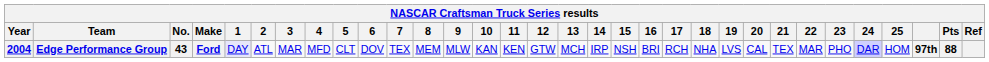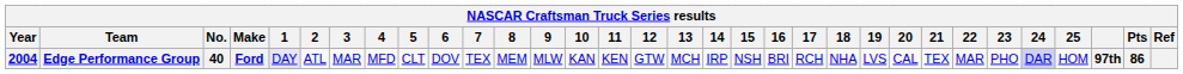 <table class="wikitable" style="text-align:center; font-size:75%">
 <tr>
 <th colspan=32><a href='#'>NASCAR Craftsman Truck Series</a> results</th>
 </tr>
 <tr>
 <th>Year</th>
 <th>Team</th>
 <th>No.</th>
 <th>Make</th>
 <th>1</th>
 <th>2</th>
 <th>3</th>
 <th>4</th>
 <th>5</th>
 <th>6</th>
 <th>7</th>
 <th>8</th>
 <th>9</th>
 <th>10</th>
 <th>11</th>
 <th>12</th>
 <th>13</th>
 <th>14</th>
 <th>15</th>
 <th>16</th>
 <th>17</th>
 <th>18</th>
 <th>19</th>
 <th>20</th>
 <th>21</th>
 <th>22</th>
 <th>23</th>
 <th>24</th>
 <th>25</th>
 <th></th>
 <th>Pts</th>
 <th>Ref</th>
 </tr>
 <tr>
 <th><a href='#'>2004</a></th>
 <th><a href='#'>Edge Performance Group</a></th>
-<th>43</th>
+<th>40</th>
 <th><a href='#'>Ford</a></th>
 <td style="background: lavender;"><a href='#'>DAY</a></td>
 <td><a href='#'>ATL</a></td>
 <td><a href='#'>MAR</a></td>
 <td><a href='#'>MFD</a></td>
 <td><a href='#'>CLT</a></td>
 <td><a href='#'>DOV</a></td>
 <td><a href='#'>TEX</a></td>
 <td><a href='#'>MEM</a></td>
 <td><a href='#'>MLW</a></td>
 <td><a href='#'>KAN</a></td>
 <td><a href='#'>KEN</a></td>
 <td><a href='#'>GTW</a></td>
 <td><a href='#'>MCH</a></td>
 <td><a href='#'>IRP</a></td>
 <td><a href='#'>NSH</a></td>
 <td><a href='#'>BRI</a></td>
 <td><a href='#'>RCH</a></td>
 <td><a href='#'>NHA</a></td>
 <td><a href='#'>LVS</a></td>
 <td><a href='#'>CAL</a></td>
 <td><a href='#'>TEX</a></td>
 <td><a href='#'>MAR</a></td>
 <td><a href='#'>PHO</a></td>
 <td style="background:#CFCFFF;"><a href='#'>DAR</a><br></td>
 <td><a href='#'>HOM</a></td>
 <th>97th</th>
-<th>88</th>
+<th>86</th>
 <th></th>
 </tr>
 </table>
